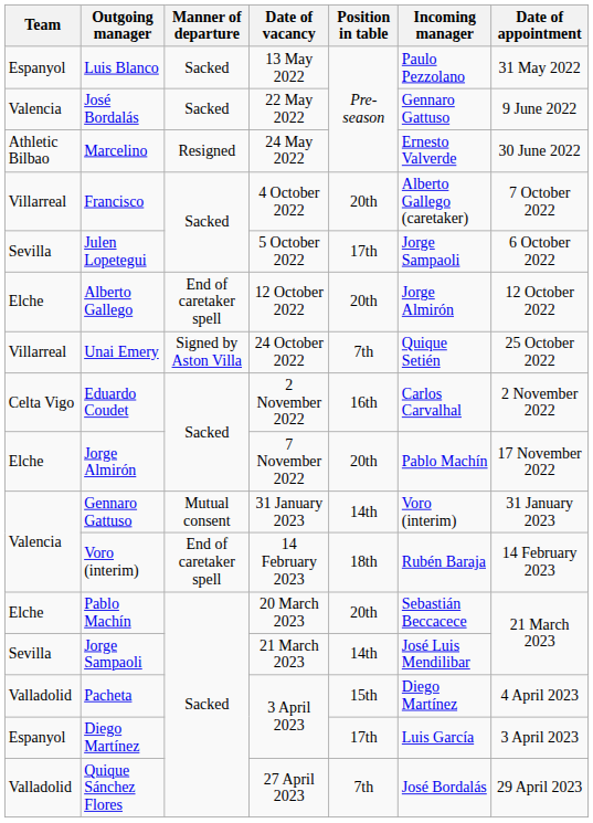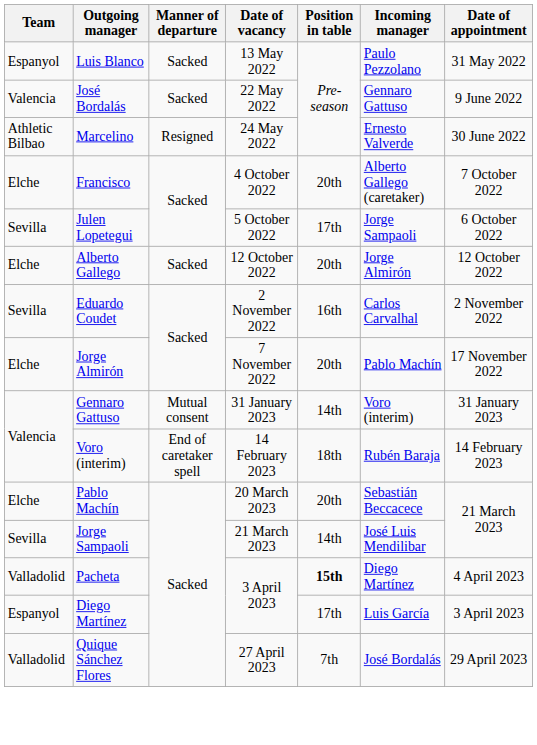 <table class="wikitable sortable">
 <tr>
 <th>Team</th>
 <th>Outgoing manager</th>
 <th>Manner of<br>departure</th>
 <th>Date of vacancy</th>
 <th>Position in table</th>
 <th>Incoming manager</th>
 <th>Date of<br>appointment</th>
 </tr>
 <tr>
 <td>Espanyol</td>
 <td> <a href='#'>Luis Blanco</a></td>
 <td align="center">Sacked</td>
 <td align="center">13 May 2022</td>
 <td align="center" rowspan="3"><em>Pre-season</em></td>
 <td> <a href='#'>Paulo Pezzolano</a></td>
 <td align="center">31 May 2022</td>
 </tr>
 <tr>
 <td>Valencia</td>
 <td> <a href='#'>José Bordalás</a></td>
 <td align="center">Sacked</td>
 <td align="center">22 May 2022</td>
 <td> <a href='#'>Gennaro Gattuso</a></td>
 <td align="center">9 June 2022</td>
 </tr>
 <tr>
 <td>Athletic Bilbao</td>
 <td> <a href='#'>Marcelino</a></td>
 <td align="center">Resigned</td>
 <td align="center">24 May 2022</td>
 <td> <a href='#'>Ernesto Valverde</a></td>
 <td align="center">30 June 2022</td>
 </tr>
 <tr>
-<td>Villarreal</td>
+<td>Elche</td>
 <td> <a href='#'>Francisco</a></td>
 <td rowspan="2" align="center">Sacked</td>
 <td align="center">4 October 2022</td>
 <td align="center">20th</td>
 <td> <a href='#'>Alberto Gallego</a> (caretaker)</td>
 <td align="center">7 October 2022</td>
 </tr>
 <tr>
 <td>Sevilla</td>
 <td> <a href='#'>Julen Lopetegui</a></td>
 <td align="center">5 October 2022</td>
 <td align="center">17th</td>
 <td> <a href='#'>Jorge Sampaoli</a></td>
 <td align="center">6 October 2022</td>
 </tr>
 <tr>
 <td>Elche</td>
 <td> <a href='#'>Alberto Gallego</a></td>
-<td align="center">End of caretaker spell</td>
+<td align="center">Sacked</td>
 <td align="center">12 October 2022</td>
 <td align="center">20th</td>
 <td> <a href='#'>Jorge Almirón</a></td>
 <td align="center">12 October 2022</td>
 </tr>
 <tr>
-<td>Villarreal</td>
-<td> <a href='#'>Unai Emery</a></td>
-<td align="center">Signed by <a href='#'>Aston Villa</a></td>
-<td align="center">24 October 2022</td>
-<td align="center">7th</td>
-<td> <a href='#'>Quique Setién</a></td>
-<td align="center">25 October 2022</td>
-</tr>
-<tr>
-<td>Celta Vigo</td>
+<td>Sevilla</td>
 <td> <a href='#'>Eduardo Coudet</a></td>
 <td rowspan="2" align="center">Sacked</td>
 <td align="center">2 November 2022</td>
 <td align="center">16th</td>
 <td> <a href='#'>Carlos Carvalhal</a></td>
 <td align="center">2 November 2022</td>
 </tr>
 <tr>
 <td>Elche</td>
 <td> <a href='#'>Jorge Almirón</a></td>
 <td align="center">7 November 2022</td>
 <td align="center">20th</td>
 <td> <a href='#'>Pablo Machín</a></td>
 <td align="center">17 November 2022</td>
 </tr>
 <tr>
 <td rowspan="2">Valencia</td>
 <td> <a href='#'>Gennaro Gattuso</a></td>
 <td align="center">Mutual consent</td>
 <td align="center">31 January 2023</td>
 <td align="center">14th</td>
 <td> <a href='#'>Voro</a> (interim)</td>
 <td align="center">31 January 2023</td>
 </tr>
 <tr>
 <td> <a href='#'>Voro</a> (interim)</td>
 <td align="center">End of caretaker spell</td>
 <td align="center">14 February 2023</td>
 <td align="center">18th</td>
 <td> <a href='#'>Rubén Baraja</a></td>
 <td align="center">14 February 2023</td>
 </tr>
 <tr>
 <td>Elche</td>
 <td> <a href='#'>Pablo Machín</a></td>
 <td rowspan="5" align="center">Sacked</td>
 <td align="center">20 March 2023</td>
 <td align="center">20th</td>
 <td> <a href='#'>Sebastián Beccacece</a></td>
 <td rowspan="2" align="center">21 March 2023</td>
 </tr>
 <tr>
 <td>Sevilla</td>
 <td> <a href='#'>Jorge Sampaoli</a></td>
 <td align="center">21 March 2023</td>
 <td align="center">14th</td>
 <td> <a href='#'>José Luis Mendilibar</a></td>
 </tr>
 <tr>
 <td>Valladolid</td>
 <td> <a href='#'>Pacheta</a></td>
 <td rowspan="2" align="center">3 April 2023</td>
-<td align="center">15th</td>
+<td align="center"><strong>15th</strong></td>
 <td> <a href='#'>Diego Martínez</a></td>
 <td align="center">4 April 2023</td>
 </tr>
 <tr>
 <td>Espanyol</td>
 <td> <a href='#'>Diego Martínez</a></td>
 <td align="center">17th</td>
 <td> <a href='#'>Luis García</a></td>
 <td align="center">3 April 2023</td>
 </tr>
 <tr>
 <td>Valladolid</td>
 <td> <a href='#'>Quique Sánchez Flores</a></td>
 <td align="center">27 April 2023</td>
 <td align="center">7th</td>
 <td> <a href='#'>José Bordalás</a></td>
 <td align="center">29 April 2023</td>
 </tr>
 </table>
